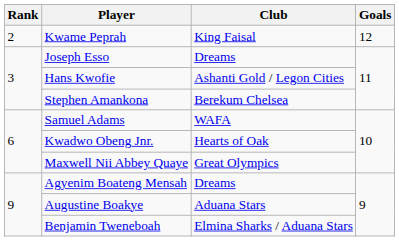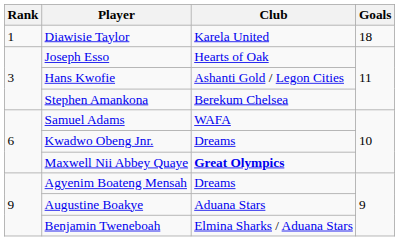 <table class="wikitable">
 <tr>
 <th>Rank</th>
 <th>Player</th>
 <th>Club</th>
 <th>Goals</th>
 </tr>
 <tr>
-<td>2</td>
-<td> <a href='#'>Kwame Peprah</a></td>
-<td><a href='#'>King Faisal</a></td>
-<td>12</td>
+<td>1</td>
+<td> <a href='#'>Diawisie Taylor</a></td>
+<td><a href='#'>Karela United</a></td>
+<td>18</td>
 </tr>
 <tr>
 <td rowspan="3">3</td>
 <td> <a href='#'>Joseph Esso</a></td>
-<td><a href='#'>Dreams</a></td>
+<td><a href='#'>Hearts of Oak</a></td>
 <td rowspan="3">11</td>
 </tr>
 <tr>
 <td> <a href='#'>Hans Kwofie</a></td>
 <td><a href='#'>Ashanti Gold</a> / <a href='#'>Legon Cities</a></td>
 </tr>
 <tr>
 <td> <a href='#'>Stephen Amankona</a></td>
 <td><a href='#'>Berekum Chelsea</a></td>
 </tr>
 <tr>
 <td rowspan="3">6</td>
 <td> <a href='#'>Samuel Adams</a></td>
 <td><a href='#'>WAFA</a></td>
 <td rowspan="3">10</td>
 </tr>
 <tr>
 <td> <a href='#'>Kwadwo Obeng Jnr.</a></td>
-<td><a href='#'>Hearts of Oak</a></td>
+<td><a href='#'>Dreams</a></td>
 </tr>
 <tr>
 <td> <a href='#'>Maxwell Nii Abbey Quaye</a></td>
-<td><a href='#'>Great Olympics</a></td>
+<td><strong><a href='#'>Great Olympics</a></strong></td>
 </tr>
 <tr>
 <td rowspan="3">9</td>
 <td> <a href='#'>Agyenim Boateng Mensah</a></td>
 <td><a href='#'>Dreams</a></td>
 <td rowspan="3">9</td>
 </tr>
 <tr>
 <td> <a href='#'>Augustine Boakye</a></td>
 <td><a href='#'>Aduana Stars</a></td>
 </tr>
 <tr>
 <td> <a href='#'>Benjamin Tweneboah</a></td>
 <td><a href='#'>Elmina Sharks</a> / <a href='#'>Aduana Stars</a></td>
 </tr>
 </table>
